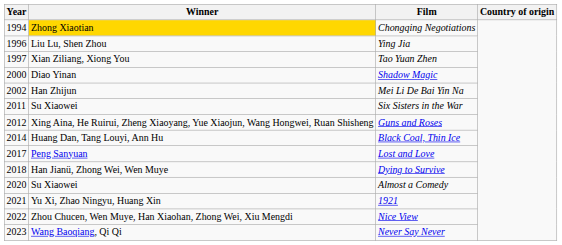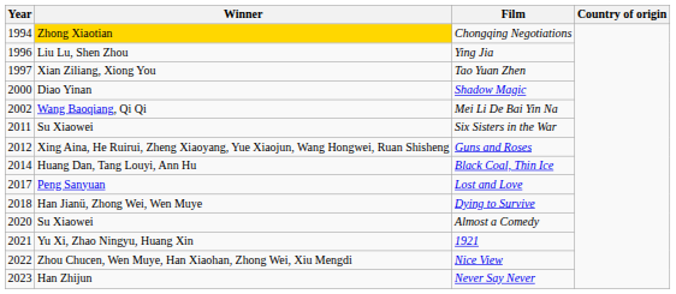 <table class="wikitable">
 <tr>
 <th>Year</th>
 <th>Winner</th>
 <th>Film</th>
 <th>Country of origin</th>
 </tr>
 <tr>
 <td>1994</td>
 <td style="background: gold;">Zhong Xiaotian</td>
 <td><em>Chongqing Negotiations</em></td>
 <td rowspan=14></td>
 </tr>
 <tr>
 <td>1996</td>
 <td>Liu Lu, Shen Zhou</td>
 <td><em>Ying Jia</em></td>
 </tr>
 <tr>
 <td>1997</td>
 <td>Xian Ziliang, Xiong You</td>
 <td><em>Tao Yuan Zhen</em></td>
 </tr>
 <tr>
 <td>2000</td>
 <td>Diao Yinan</td>
 <td><em><a href='#'>Shadow Magic</a></em></td>
 </tr>
 <tr>
 <td>2002</td>
-<td>Han Zhijun</td>
+<td><a href='#'>Wang Baoqiang</a>, Qi Qi</td>
 <td><em>Mei Li De Bai Yin Na</em></td>
 </tr>
 <tr>
 <td>2011</td>
 <td>Su Xiaowei</td>
 <td><em>Six Sisters in the War</em></td>
 </tr>
 <tr>
 <td>2012</td>
 <td>Xing Aina, He Ruirui, Zheng Xiaoyang, Yue Xiaojun, Wang Hongwei, Ruan Shisheng</td>
 <td><em><a href='#'>Guns and Roses</a></em></td>
 </tr>
 <tr>
 <td>2014</td>
 <td>Huang Dan, Tang Louyi, Ann Hu</td>
 <td><em><a href='#'>Black Coal, Thin Ice</a></em></td>
 </tr>
 <tr>
 <td>2017</td>
 <td><a href='#'>Peng Sanyuan</a></td>
 <td><em><a href='#'>Lost and Love</a></em></td>
 </tr>
 <tr>
 <td>2018</td>
 <td>Han Jianü, Zhong Wei, Wen Muye</td>
 <td><em><a href='#'>Dying to Survive</a></em></td>
 </tr>
 <tr>
 <td>2020</td>
 <td>Su Xiaowei</td>
 <td><em>Almost a Comedy</em></td>
 </tr>
 <tr>
 <td>2021</td>
 <td>Yu Xi, Zhao Ningyu, Huang Xin</td>
 <td><em><a href='#'>1921</a></em></td>
 </tr>
 <tr>
 <td>2022</td>
 <td>Zhou Chucen, Wen Muye, Han Xiaohan, Zhong Wei, Xiu Mengdi</td>
 <td><em><a href='#'>Nice View</a></em></td>
 </tr>
 <tr>
 <td>2023</td>
-<td><a href='#'>Wang Baoqiang</a>, Qi Qi</td>
+<td>Han Zhijun</td>
 <td><em><a href='#'>Never Say Never</a></em></td>
 </tr>
 </table>
